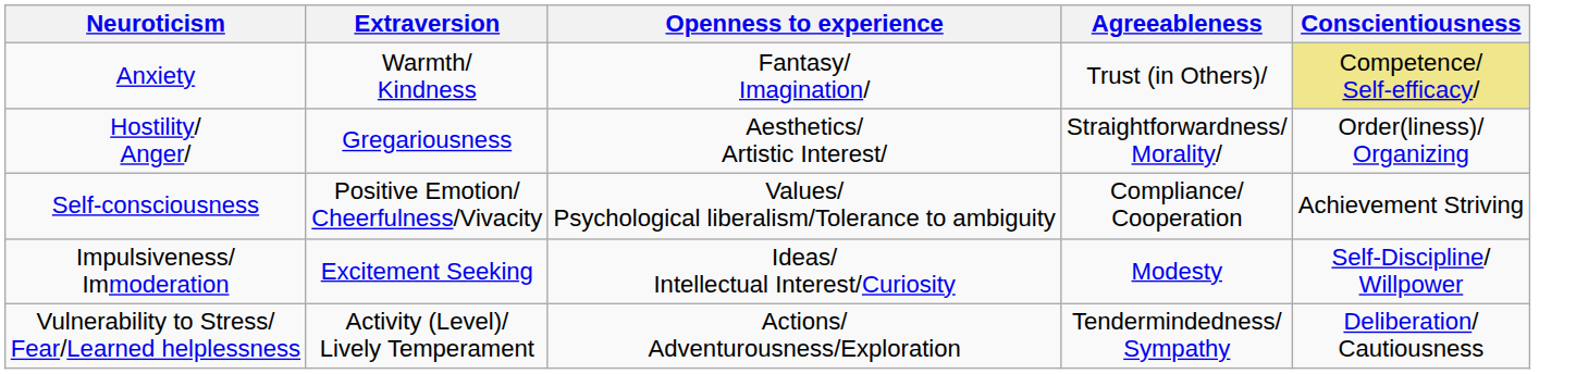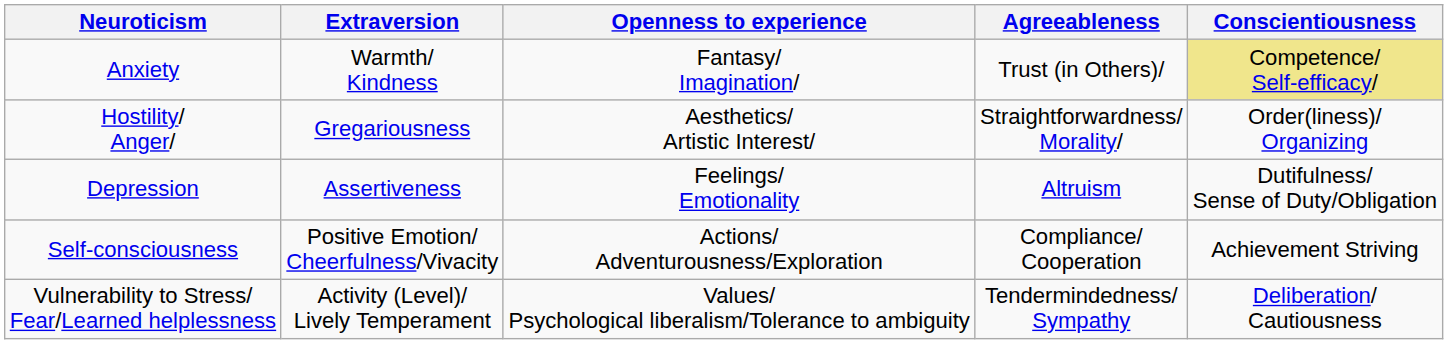 <table class="wikitable" style="text-align:center">
 <tr>
 <th><a href='#'>Neuroticism</a></th>
 <th><a href='#'>Extraversion</a></th>
 <th><a href='#'>Openness to experience</a></th>
 <th><a href='#'>Agreeableness</a></th>
 <th><a href='#'>Conscientiousness</a></th>
 </tr>
 <tr>
 <td><a href='#'>Anxiety</a></td>
 <td>Warmth/<br><a href='#'>Kindness</a></td>
 <td>Fantasy/<br><a href='#'>Imagination</a>/</td>
 <td>Trust (in Others)/</td>
 <td style="background: khaki;">Competence/<br><a href='#'>Self-efficacy</a>/</td>
 </tr>
 <tr>
 <td><a href='#'>Hostility</a>/<br><a href='#'>Anger</a>/</td>
 <td><a href='#'>Gregariousness</a></td>
 <td>Aesthetics/<br>Artistic Interest/</td>
 <td>Straightforwardness/<br><a href='#'>Morality</a>/</td>
 <td>Order(liness)/<br><a href='#'>Organizing</a></td>
 </tr>
 <tr>
+<td><a href='#'>Depression</a></td>
+<td><a href='#'>Assertiveness</a></td>
+<td>Feelings/<br><a href='#'>Emotionality</a></td>
+<td><a href='#'>Altruism</a></td>
+<td>Dutifulness/<br>Sense of Duty/Obligation</td>
+</tr>
+<tr>
 <td><a href='#'>Self-consciousness</a></td>
 <td>Positive Emotion/<br><a href='#'>Cheerfulness</a>/Vivacity</td>
-<td>Values/<br>Psychological liberalism/Tolerance to ambiguity</td>
+<td>Actions/<br>Adventurousness/Exploration</td>
 <td>Compliance/<br>Cooperation</td>
 <td>Achievement Striving</td>
 </tr>
 <tr>
-<td>Impulsiveness/<br>Im<a href='#'>moderation</a></td>
-<td><a href='#'>Excitement Seeking</a></td>
-<td>Ideas/<br>Intellectual Interest/<a href='#'>Curiosity</a></td>
-<td><a href='#'>Modesty</a></td>
-<td><a href='#'>Self-Discipline</a>/<br><a href='#'>Willpower</a></td>
-</tr>
-<tr>
 <td>Vulnerability to Stress/<br><a href='#'>Fear</a>/<a href='#'>Learned helplessness</a></td>
 <td>Activity (Level)/<br>Lively Temperament</td>
-<td>Actions/<br>Adventurousness/Exploration</td>
+<td>Values/<br>Psychological liberalism/Tolerance to ambiguity</td>
 <td>Tendermindedness/<br><a href='#'>Sympathy</a></td>
 <td><a href='#'>Deliberation</a>/<br>Cautiousness</td>
 </tr>
 </table>
